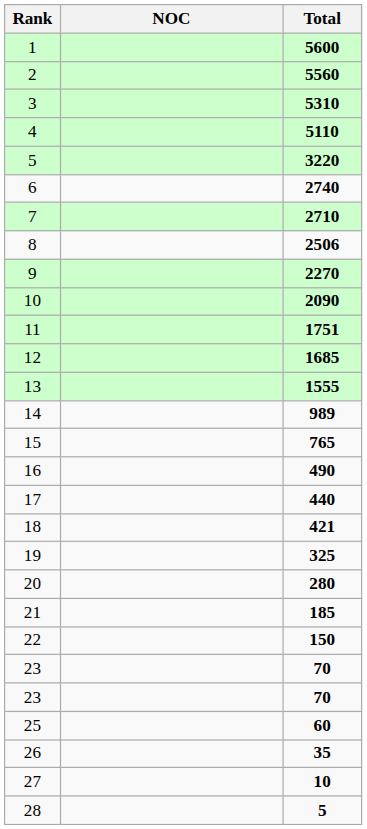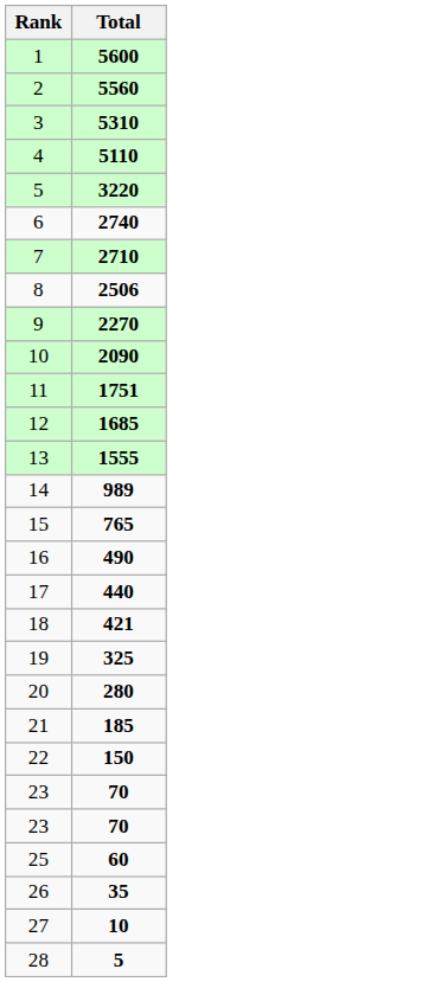 <table class="wikitable" style="text-align:center; font-size:90%">
 <tr>
 <th width=40>Rank</th>
-<th width=180>NOC</th>
 <th width=60>Total</th>
 </tr>
 <tr bgcolor=#ccffcc>
 <td>1</td>
-<td align=left></td>
 <td><strong>5600</strong></td>
 </tr>
 <tr bgcolor=#ccffcc>
 <td>2</td>
-<td align=left></td>
 <td><strong>5560</strong></td>
 </tr>
 <tr bgcolor=#ccffcc>
 <td>3</td>
-<td align=left></td>
 <td><strong>5310</strong></td>
 </tr>
 <tr bgcolor=#ccffcc>
 <td>4</td>
-<td align=left></td>
 <td><strong>5110</strong></td>
 </tr>
 <tr bgcolor=#ccffcc>
 <td>5</td>
-<td align=left></td>
 <td><strong>3220</strong></td>
 </tr>
 <tr>
 <td>6</td>
-<td align=left></td>
 <td><strong>2740</strong></td>
 </tr>
 <tr bgcolor=#ccffcc>
 <td>7</td>
-<td align=left></td>
 <td><strong>2710</strong></td>
 </tr>
 <tr>
 <td>8</td>
-<td align=left></td>
 <td><strong>2506</strong></td>
 </tr>
 <tr bgcolor=#ccffcc>
 <td>9</td>
-<td align=left></td>
 <td><strong>2270</strong></td>
 </tr>
 <tr bgcolor=#ccffcc>
 <td>10</td>
-<td align=left></td>
 <td><strong>2090</strong></td>
 </tr>
 <tr bgcolor=#ccffcc>
 <td>11</td>
-<td align=left></td>
 <td><strong>1751</strong></td>
 </tr>
 <tr bgcolor=#ccffcc>
 <td>12</td>
-<td align=left></td>
 <td><strong>1685</strong></td>
 </tr>
 <tr bgcolor=#ccffcc>
 <td>13</td>
-<td align=left></td>
 <td><strong>1555</strong></td>
 </tr>
 <tr>
 <td>14</td>
-<td align=left></td>
 <td><strong>989</strong></td>
 </tr>
 <tr>
 <td>15</td>
-<td align=left></td>
 <td><strong>765</strong></td>
 </tr>
 <tr>
 <td>16</td>
-<td align=left></td>
 <td><strong>490</strong></td>
 </tr>
 <tr>
 <td>17</td>
-<td align=left></td>
 <td><strong>440</strong></td>
 </tr>
 <tr>
 <td>18</td>
-<td align=left></td>
 <td><strong>421</strong></td>
 </tr>
 <tr>
 <td>19</td>
-<td align=left></td>
 <td><strong>325</strong></td>
 </tr>
 <tr>
 <td>20</td>
-<td align=left></td>
 <td><strong>280</strong></td>
 </tr>
 <tr>
 <td>21</td>
-<td align=left></td>
 <td><strong>185</strong></td>
 </tr>
 <tr>
 <td>22</td>
-<td align=left></td>
 <td><strong>150</strong></td>
 </tr>
 <tr>
 <td>23</td>
-<td align=left></td>
 <td><strong>70</strong></td>
 </tr>
 <tr>
 <td>23</td>
-<td align=left></td>
 <td><strong>70</strong></td>
 </tr>
 <tr>
 <td>25</td>
-<td align=left></td>
 <td><strong>60</strong></td>
 </tr>
 <tr>
 <td>26</td>
-<td align=left></td>
 <td><strong>35</strong></td>
 </tr>
 <tr>
 <td>27</td>
-<td align=left></td>
 <td><strong>10</strong></td>
 </tr>
 <tr>
 <td>28</td>
-<td align=left></td>
 <td><strong>5</strong></td>
 </tr>
 </table>
